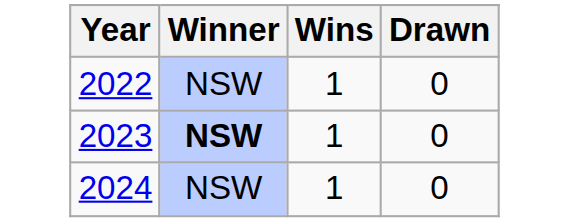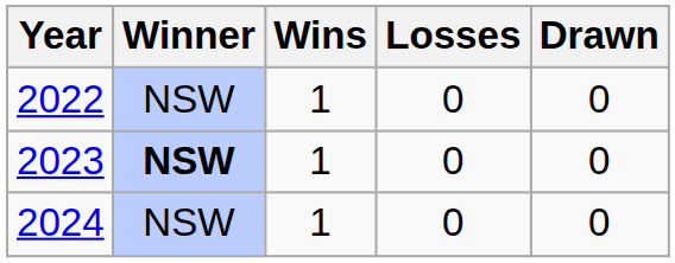 <table class="wikitable" style="margin: 1em auto; text-align:center">
 <tr>
 <th>Year</th>
 <th>Winner</th>
 <th>Wins</th>
+<th>Losses</th>
 <th>Drawn</th>
 </tr>
 <tr>
 <td><a href='#'>2022</a></td>
 <td style="background:#bcf;">NSW</td>
 <td>1</td>
 <td>0</td>
+<td>0</td>
 </tr>
 <tr>
 <td><a href='#'>2023</a></td>
 <td style="background:#bcf;"><strong>NSW</strong></td>
 <td>1</td>
+<td>0</td>
 <td>0</td>
 </tr>
 <tr>
 <td><a href='#'>2024</a></td>
 <td style="background:#bcf;">NSW</td>
 <td>1</td>
 <td>0</td>
+<td>0</td>
 </tr>
 </table>
